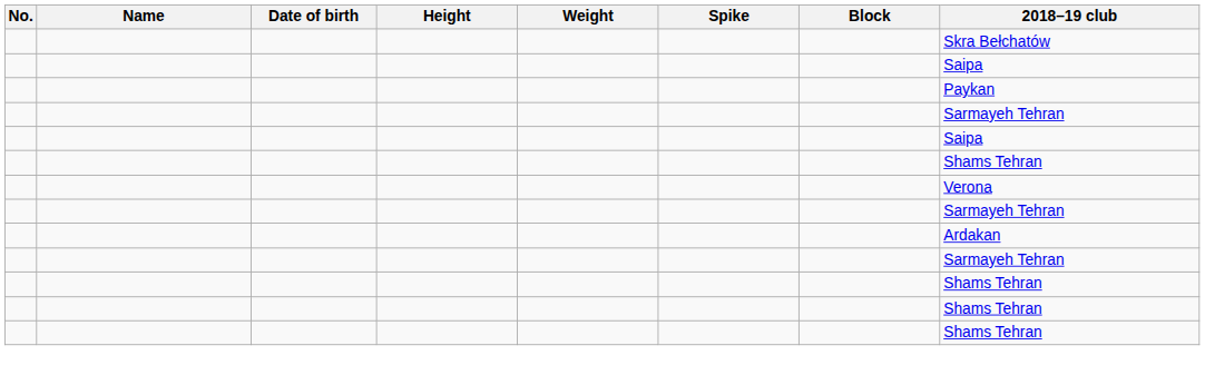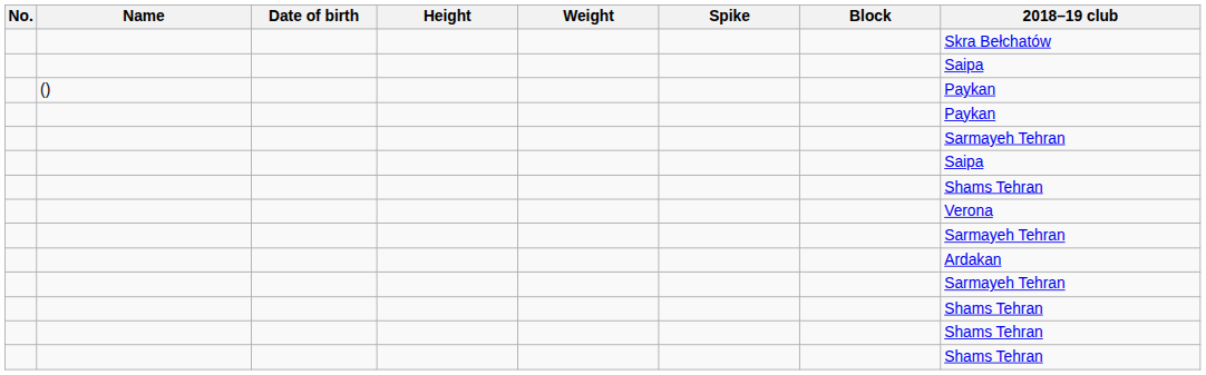 <table class="wikitable sortable" style="font-size:100%; text-align:center">
 <tr>
 <th>No.</th>
 <th style="width:14em">Name</th>
 <th style="width:8em">Date of birth</th>
 <th style="width:9em">Height</th>
 <th style="width:9em">Weight</th>
 <th style="width:9em">Spike</th>
 <th style="width:9em">Block</th>
 <th style="width:17em">2018–19 club</th>
 </tr>
 <tr>
 <td></td>
 <td style="text-align:left"></td>
 <td style="text-align:right"></td>
 <td></td>
 <td></td>
 <td></td>
 <td></td>
 <td style="text-align:left"> <a href='#'>Skra Bełchatów</a></td>
 </tr>
 <tr>
 <td></td>
 <td style="text-align:left"></td>
 <td style="text-align:right"></td>
 <td></td>
 <td></td>
 <td></td>
 <td></td>
 <td style="text-align:left"> <a href='#'>Saipa</a></td>
+</tr>
+<tr>
+<td></td>
+<td style="text-align:left"> ()</td>
+<td style="text-align:right"></td>
+<td></td>
+<td></td>
+<td></td>
+<td></td>
+<td style="text-align:left"> <a href='#'>Paykan</a></td>
 </tr>
 <tr>
 <td></td>
 <td style="text-align:left"></td>
 <td style="text-align:right"></td>
 <td></td>
 <td></td>
 <td></td>
 <td></td>
 <td style="text-align:left"> <a href='#'>Paykan</a></td>
 </tr>
 <tr>
 <td></td>
 <td style="text-align:left"></td>
 <td style="text-align:right"></td>
 <td></td>
 <td></td>
 <td></td>
 <td></td>
 <td style="text-align:left"> <a href='#'>Sarmayeh Tehran</a></td>
 </tr>
 <tr>
 <td></td>
 <td style="text-align:left"></td>
 <td style="text-align:right"></td>
 <td></td>
 <td></td>
 <td></td>
 <td></td>
 <td style="text-align:left"> <a href='#'>Saipa</a></td>
 </tr>
 <tr>
 <td></td>
 <td style="text-align:left"></td>
 <td style="text-align:right"></td>
 <td></td>
 <td></td>
 <td></td>
 <td></td>
 <td style="text-align:left"> <a href='#'>Shams Tehran</a></td>
 </tr>
 <tr>
 <td></td>
 <td style="text-align:left"></td>
 <td style="text-align:right"></td>
 <td></td>
 <td></td>
 <td></td>
 <td></td>
 <td style="text-align:left"> <a href='#'>Verona</a></td>
 </tr>
 <tr>
 <td></td>
 <td style="text-align:left"></td>
 <td style="text-align:right"></td>
 <td></td>
 <td></td>
 <td></td>
 <td></td>
 <td style="text-align:left"> <a href='#'>Sarmayeh Tehran</a></td>
 </tr>
 <tr>
 <td></td>
 <td style="text-align:left"></td>
 <td style="text-align:right"></td>
 <td></td>
 <td></td>
 <td></td>
 <td></td>
 <td style="text-align:left"> <a href='#'>Ardakan</a></td>
 </tr>
 <tr>
 <td></td>
 <td style="text-align:left"></td>
 <td style="text-align:right"></td>
 <td></td>
 <td></td>
 <td></td>
 <td></td>
 <td style="text-align:left"> <a href='#'>Sarmayeh Tehran</a></td>
 </tr>
 <tr>
 <td></td>
 <td style="text-align:left"></td>
 <td style="text-align:right"></td>
 <td></td>
 <td></td>
 <td></td>
 <td></td>
 <td style="text-align:left"> <a href='#'>Shams Tehran</a></td>
 </tr>
 <tr>
 <td></td>
 <td style="text-align:left"></td>
 <td style="text-align:right"></td>
 <td></td>
 <td></td>
 <td></td>
 <td></td>
 <td style="text-align:left"> <a href='#'>Shams Tehran</a></td>
 </tr>
 <tr>
 <td></td>
 <td style="text-align:left"></td>
 <td style="text-align:right"></td>
 <td></td>
 <td></td>
 <td></td>
 <td></td>
 <td style="text-align:left"> <a href='#'>Shams Tehran</a></td>
 </tr>
 </table>
